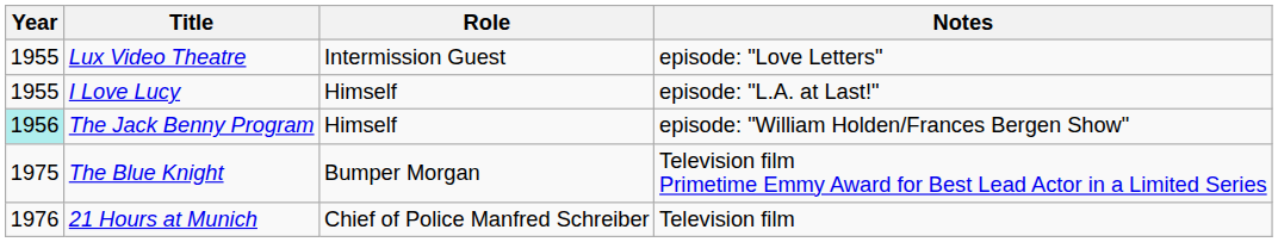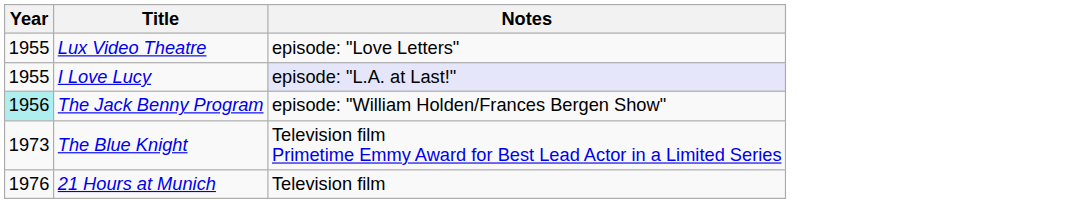 <table class="wikitable sortable" style="font-size: 100%;">
 <tr>
 <th>Year</th>
 <th>Title</th>
-<th>Role</th>
 <th class="unsortable">Notes</th>
 </tr>
 <tr>
 <td>1955</td>
 <td><em><a href='#'>Lux Video Theatre</a></em></td>
-<td>Intermission Guest</td>
 <td>episode: "Love Letters"</td>
 </tr>
 <tr>
 <td>1955</td>
 <td><em><a href='#'>I Love Lucy</a></em></td>
-<td>Himself</td>
-<td>episode: "L.A. at Last!"</td>
+<td style="background: lavender;">episode: "L.A. at Last!"</td>
 </tr>
 <tr>
 <td style="background: paleturquoise;">1956</td>
 <td><em><a href='#'>The Jack Benny Program</a></em></td>
-<td>Himself</td>
 <td>episode: "William Holden/Frances Bergen Show"</td>
 </tr>
 <tr>
-<td>1975</td>
+<td>1973</td>
 <td><em><a href='#'>The Blue Knight</a></em></td>
-<td>Bumper Morgan</td>
 <td>Television film <br> <a href='#'>Primetime Emmy Award for Best Lead Actor in a Limited Series</a></td>
 </tr>
 <tr>
 <td>1976</td>
 <td><em><a href='#'>21 Hours at Munich</a></em></td>
-<td>Chief of Police Manfred Schreiber</td>
 <td>Television film</td>
 </tr>
 </table>
